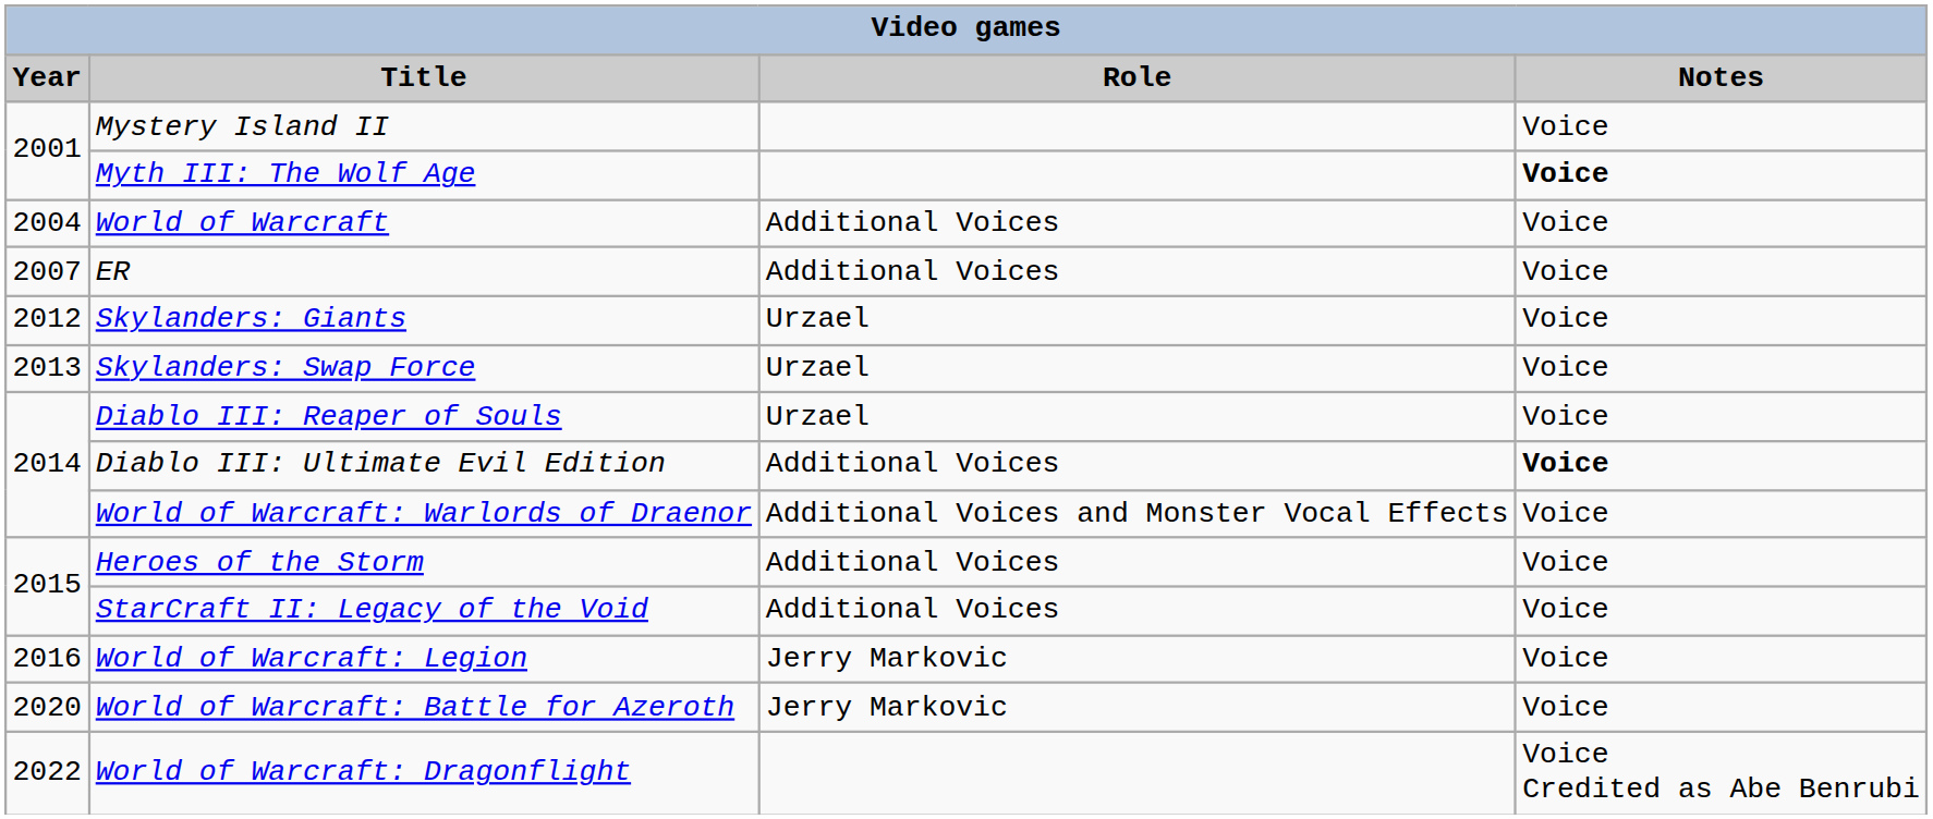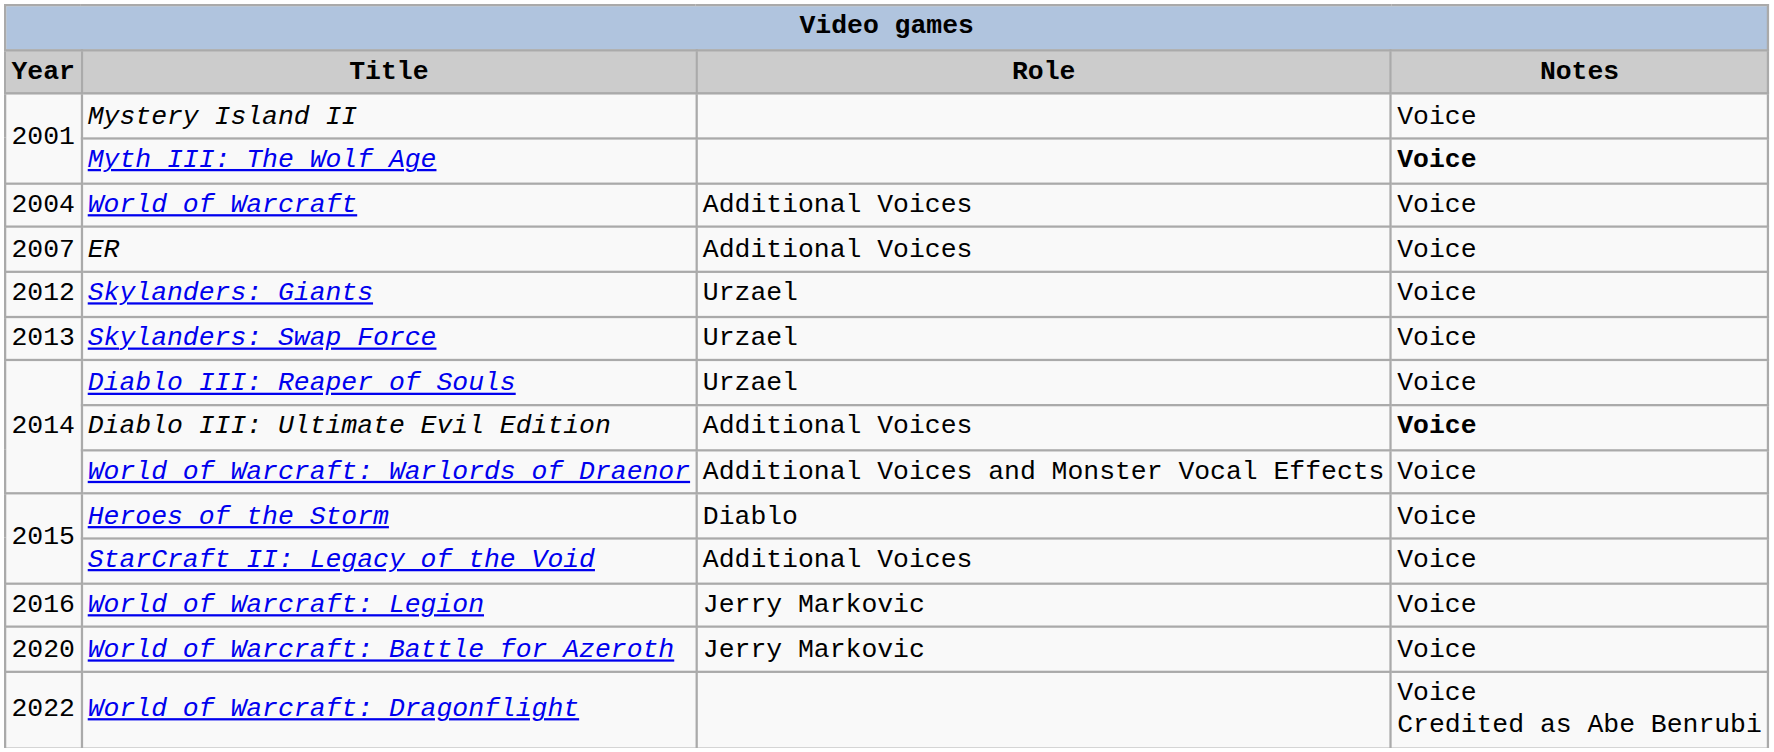 <table class="wikitable" style="font-size:90%;">
 <tr>
 <th colspan=4 style="background:#B0C4DE;">Video games</th>
 </tr>
 <tr align="center">
 <th style="background: #CCCCCC;">Year</th>
 <th style="background: #CCCCCC;">Title</th>
 <th style="background: #CCCCCC;">Role</th>
 <th style="background: #CCCCCC;">Notes</th>
 </tr>
 <tr>
 <td rowspan=2>2001</td>
 <td><em>Mystery Island II</em></td>
 <td></td>
 <td>Voice</td>
 </tr>
 <tr>
 <td><em><a href='#'>Myth III: The Wolf Age</a></em></td>
 <td></td>
 <td><strong>Voice</strong></td>
 </tr>
 <tr>
 <td>2004</td>
 <td><em><a href='#'>World of Warcraft</a></em></td>
 <td>Additional Voices</td>
 <td>Voice</td>
 </tr>
 <tr>
 <td>2007</td>
 <td><em>ER</em></td>
 <td>Additional Voices</td>
 <td>Voice</td>
 </tr>
 <tr>
 <td>2012</td>
 <td><em><a href='#'>Skylanders: Giants</a></em></td>
 <td>Urzael</td>
 <td>Voice</td>
 </tr>
 <tr>
 <td>2013</td>
 <td><em><a href='#'>Skylanders: Swap Force</a></em></td>
 <td>Urzael</td>
 <td>Voice</td>
 </tr>
 <tr>
 <td rowspan=3>2014</td>
 <td><em><a href='#'>Diablo III: Reaper of Souls</a></em></td>
 <td>Urzael</td>
 <td>Voice</td>
 </tr>
 <tr>
 <td><em>Diablo III: Ultimate Evil Edition</em></td>
 <td>Additional Voices</td>
 <td><strong>Voice</strong></td>
 </tr>
 <tr>
 <td><em><a href='#'>World of Warcraft: Warlords of Draenor</a></em></td>
 <td>Additional Voices and Monster Vocal Effects</td>
 <td>Voice</td>
 </tr>
 <tr>
 <td rowspan=2>2015</td>
 <td><em><a href='#'>Heroes of the Storm</a></em></td>
-<td>Additional Voices</td>
+<td>Diablo</td>
 <td>Voice</td>
 </tr>
 <tr>
 <td><em><a href='#'>StarCraft II: Legacy of the Void</a></em></td>
 <td>Additional Voices</td>
 <td>Voice</td>
 </tr>
 <tr>
 <td>2016</td>
 <td><em><a href='#'>World of Warcraft: Legion</a></em></td>
 <td>Jerry Markovic</td>
 <td>Voice</td>
 </tr>
 <tr>
 <td>2020</td>
 <td><em><a href='#'>World of Warcraft: Battle for Azeroth</a></em></td>
 <td>Jerry Markovic</td>
 <td>Voice</td>
 </tr>
 <tr>
 <td>2022</td>
 <td><em><a href='#'>World of Warcraft: Dragonflight</a></em></td>
 <td></td>
 <td>Voice<br> Credited as Abe Benrubi</td>
 </tr>
 </table>
